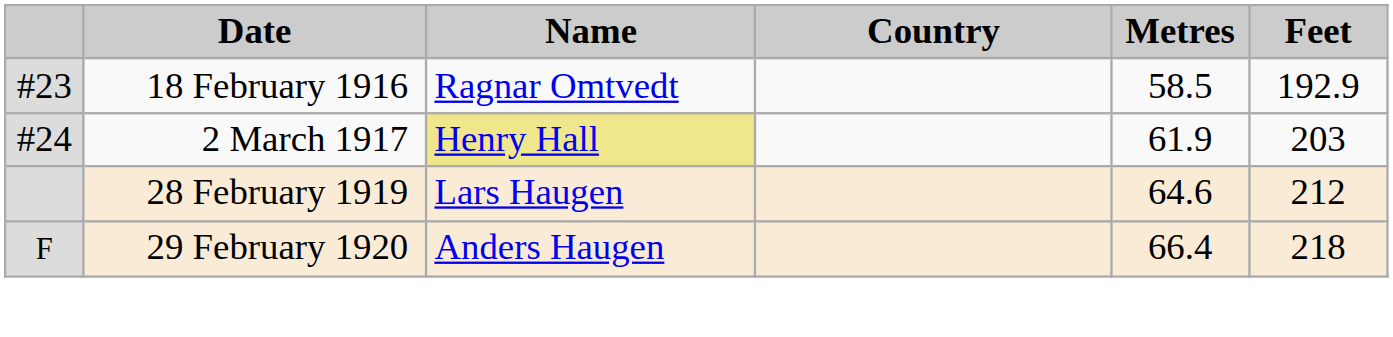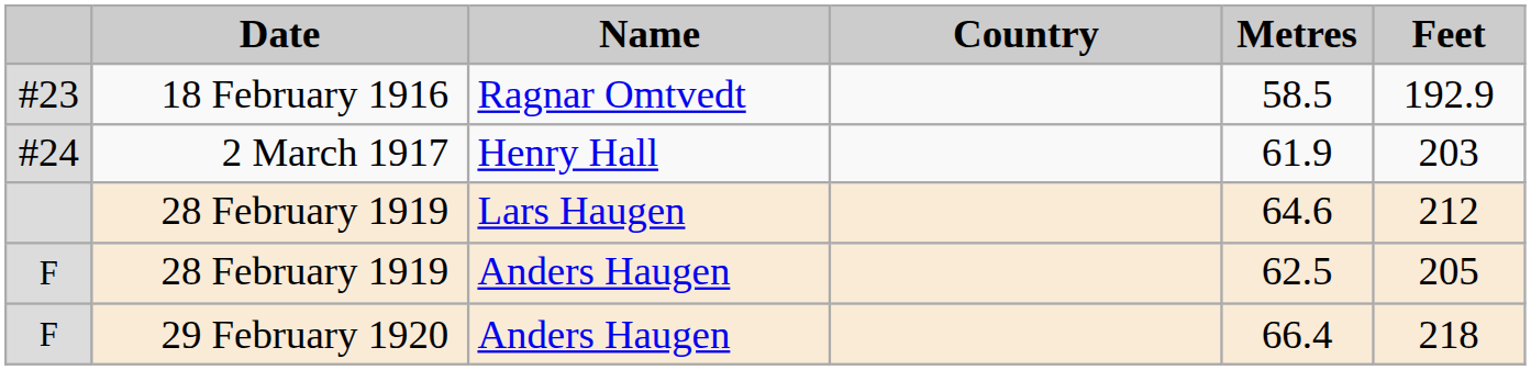 <table class="wikitable sortable" style="text-align:left; line-height:16px; width:38%;">
 <tr>
 <th style="background-color: #ccc;" width="15"></th>
 <th style="background-color: #ccc;" width="130">Date</th>
 <th style="background-color: #ccc;" width="125">Name</th>
 <th style="background-color: #ccc;" width="135">Country</th>
 <th style="background-color: #ccc;" width="48">Metres</th>
 <th style="background-color: #ccc;" width="48">Feet</th>
 </tr>
 <tr>
 <td bgcolor=gainsboro align=center>#23</td>
 <td align=right>18 February 1916 </td>
 <td><a href='#'>Ragnar Omtvedt</a></td>
 <td></td>
 <td align=center>58.5</td>
 <td align=center>192.9</td>
 </tr>
 <tr>
 <td bgcolor=gainsboro align=center>#24</td>
 <td align=right>2 March 1917 </td>
-<td style="background: khaki;"><a href='#'>Henry Hall</a></td>
+<td><a href='#'>Henry Hall</a></td>
 <td></td>
 <td align=center>61.9</td>
 <td align=center>203</td>
 </tr>
 <tr bgcolor=#FAEBD7>
 <td bgcolor=gainsboro align=center><small></small></td>
 <td align=right>28 February 1919 </td>
 <td><a href='#'>Lars Haugen</a></td>
 <td></td>
 <td align=center>64.6</td>
 <td align=center>212</td>
 </tr>
 <tr bgcolor=#FAEBD7>
 <td bgcolor=gainsboro align=center><small>F</small></td>
+<td align=right>28 February 1919 </td>
+<td><a href='#'>Anders Haugen</a></td>
+<td></td>
+<td align=center>62.5</td>
+<td align=center>205</td>
+</tr>
+<tr bgcolor=#FAEBD7>
+<td bgcolor=gainsboro align=center><small>F</small></td>
 <td align=right>29 February 1920 </td>
 <td><a href='#'>Anders Haugen</a></td>
 <td></td>
 <td align=center>66.4</td>
 <td align=center>218</td>
 </tr>
 </table>
